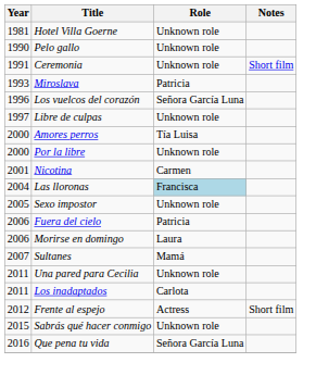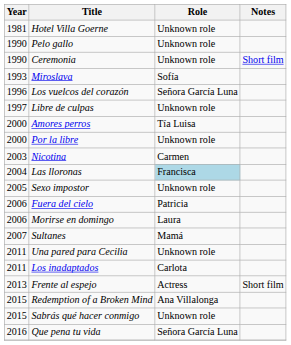 <table class="wikitable sortable">
 <tr>
 <th>Year</th>
 <th>Title</th>
 <th>Role</th>
 <th>Notes</th>
 </tr>
 <tr>
 <td>1981</td>
 <td><em>Hotel Villa Goerne</em></td>
 <td>Unknown role</td>
 <td></td>
 </tr>
 <tr>
 <td>1990</td>
 <td><em>Pelo gallo</em></td>
 <td>Unknown role</td>
 <td></td>
 </tr>
 <tr>
-<td>1991</td>
+<td>1990</td>
 <td><em>Ceremonia</em></td>
 <td>Unknown role</td>
 <td><a href='#'>Short film</a></td>
 </tr>
 <tr>
 <td>1993</td>
 <td><em><a href='#'>Miroslava</a></em></td>
-<td>Patricia</td>
+<td>Sofía</td>
 <td></td>
 </tr>
 <tr>
 <td>1996</td>
 <td><em>Los vuelcos del corazón</em></td>
 <td>Señora García Luna</td>
 <td></td>
 </tr>
 <tr>
 <td>1997</td>
 <td><em>Libre de culpas</em></td>
 <td>Unknown role</td>
 <td></td>
 </tr>
 <tr>
 <td>2000</td>
 <td><em><a href='#'>Amores perros</a></em></td>
 <td>Tía Luisa</td>
 <td></td>
 </tr>
 <tr>
 <td>2000</td>
 <td><em><a href='#'>Por la libre</a></em></td>
 <td>Unknown role</td>
 <td></td>
 </tr>
 <tr>
-<td>2001</td>
+<td>2003</td>
 <td><em><a href='#'>Nicotina</a></em></td>
 <td>Carmen</td>
 <td></td>
 </tr>
 <tr>
 <td>2004</td>
 <td><em>Las lloronas</em></td>
 <td style="background: lightblue;">Francisca</td>
 <td></td>
 </tr>
 <tr>
 <td>2005</td>
 <td><em>Sexo impostor</em></td>
 <td>Unknown role</td>
 <td></td>
 </tr>
 <tr>
 <td>2006</td>
 <td><em><a href='#'>Fuera del cielo</a></em></td>
 <td>Patricia</td>
 <td></td>
 </tr>
 <tr>
 <td>2006</td>
 <td><em>Morirse en domingo</em></td>
 <td>Laura</td>
 <td></td>
 </tr>
 <tr>
 <td>2007</td>
 <td><em>Sultanes</em></td>
 <td>Mamá</td>
 <td></td>
 </tr>
 <tr>
 <td>2011</td>
 <td><em>Una pared para Cecilia</em></td>
 <td>Unknown role</td>
 <td></td>
 </tr>
 <tr>
 <td>2011</td>
 <td><em><a href='#'>Los inadaptados</a></em></td>
 <td>Carlota</td>
 <td></td>
 </tr>
 <tr>
-<td>2012</td>
+<td>2013</td>
 <td><em>Frente al espejo</em></td>
 <td>Actress</td>
 <td>Short film</td>
+</tr>
+<tr>
+<td>2015</td>
+<td><em>Redemption of a Broken Mind </em></td>
+<td>Ana Villalonga</td>
+<td></td>
 </tr>
 <tr>
 <td>2015</td>
 <td><em>Sabrás qué hacer conmigo</em></td>
 <td>Unknown role</td>
 <td></td>
 </tr>
 <tr>
 <td>2016</td>
 <td><em>Que pena tu vida </em></td>
 <td>Señora García Luna</td>
 <td></td>
 </tr>
 <tr>
 </tr>
 </table>
